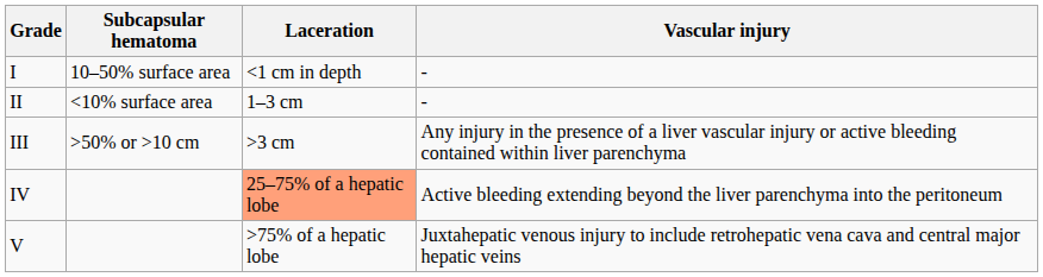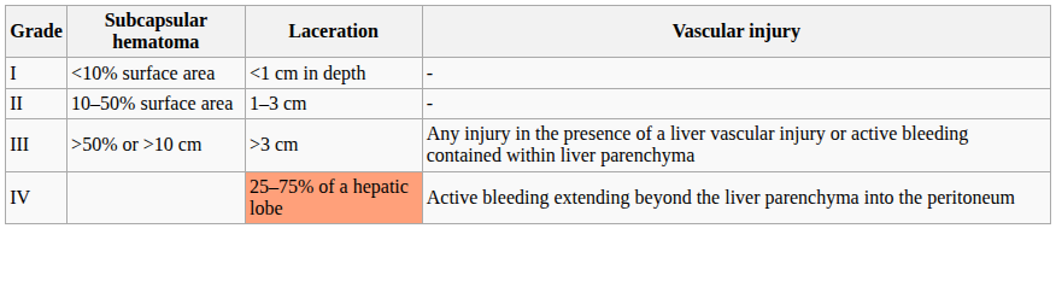 <table class="wikitable">
 <tr>
 <th>Grade</th>
 <th>Subcapsular hematoma</th>
 <th>Laceration</th>
 <th>Vascular injury</th>
 </tr>
 <tr>
 <td>I</td>
-<td>10–50% surface area</td>
+<td><10% surface area</td>
 <td><1 cm in depth</td>
 <td>-</td>
 </tr>
 <tr>
 <td>II</td>
-<td><10% surface area</td>
+<td>10–50% surface area</td>
 <td>1–3 cm</td>
 <td>-</td>
 </tr>
 <tr>
 <td>III</td>
 <td>>50% or >10 cm</td>
 <td>>3 cm</td>
 <td>Any injury in the presence of a liver vascular injury or active bleeding contained within liver parenchyma</td>
 </tr>
 <tr>
 <td>IV</td>
 <td></td>
 <td style="background: lightsalmon;">25–75% of a hepatic lobe</td>
 <td>Active bleeding extending beyond the liver parenchyma into the peritoneum</td>
 </tr>
-<tr>
-<td>V</td>
-<td></td>
-<td>>75% of a hepatic lobe</td>
-<td>Juxtahepatic venous injury to include retrohepatic vena cava and central major hepatic veins</td>
-</tr>
 </table>
